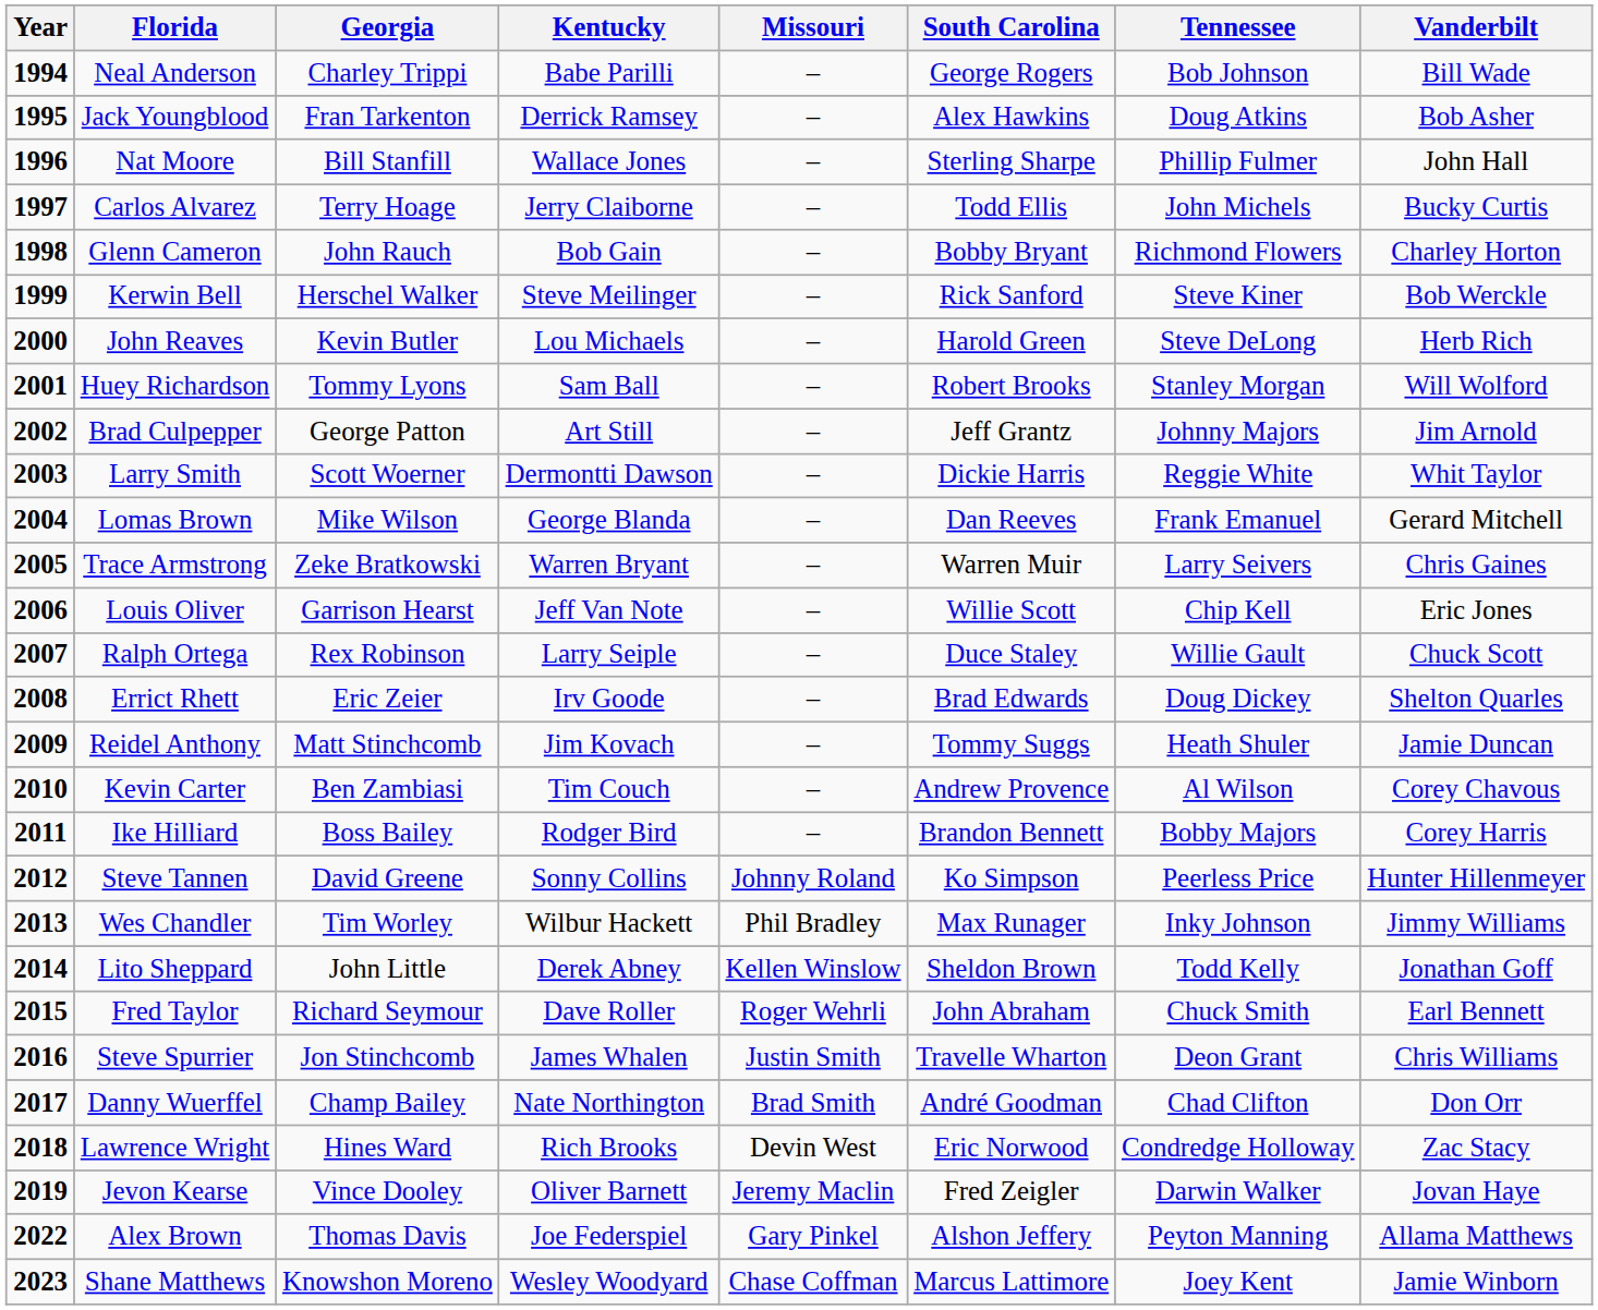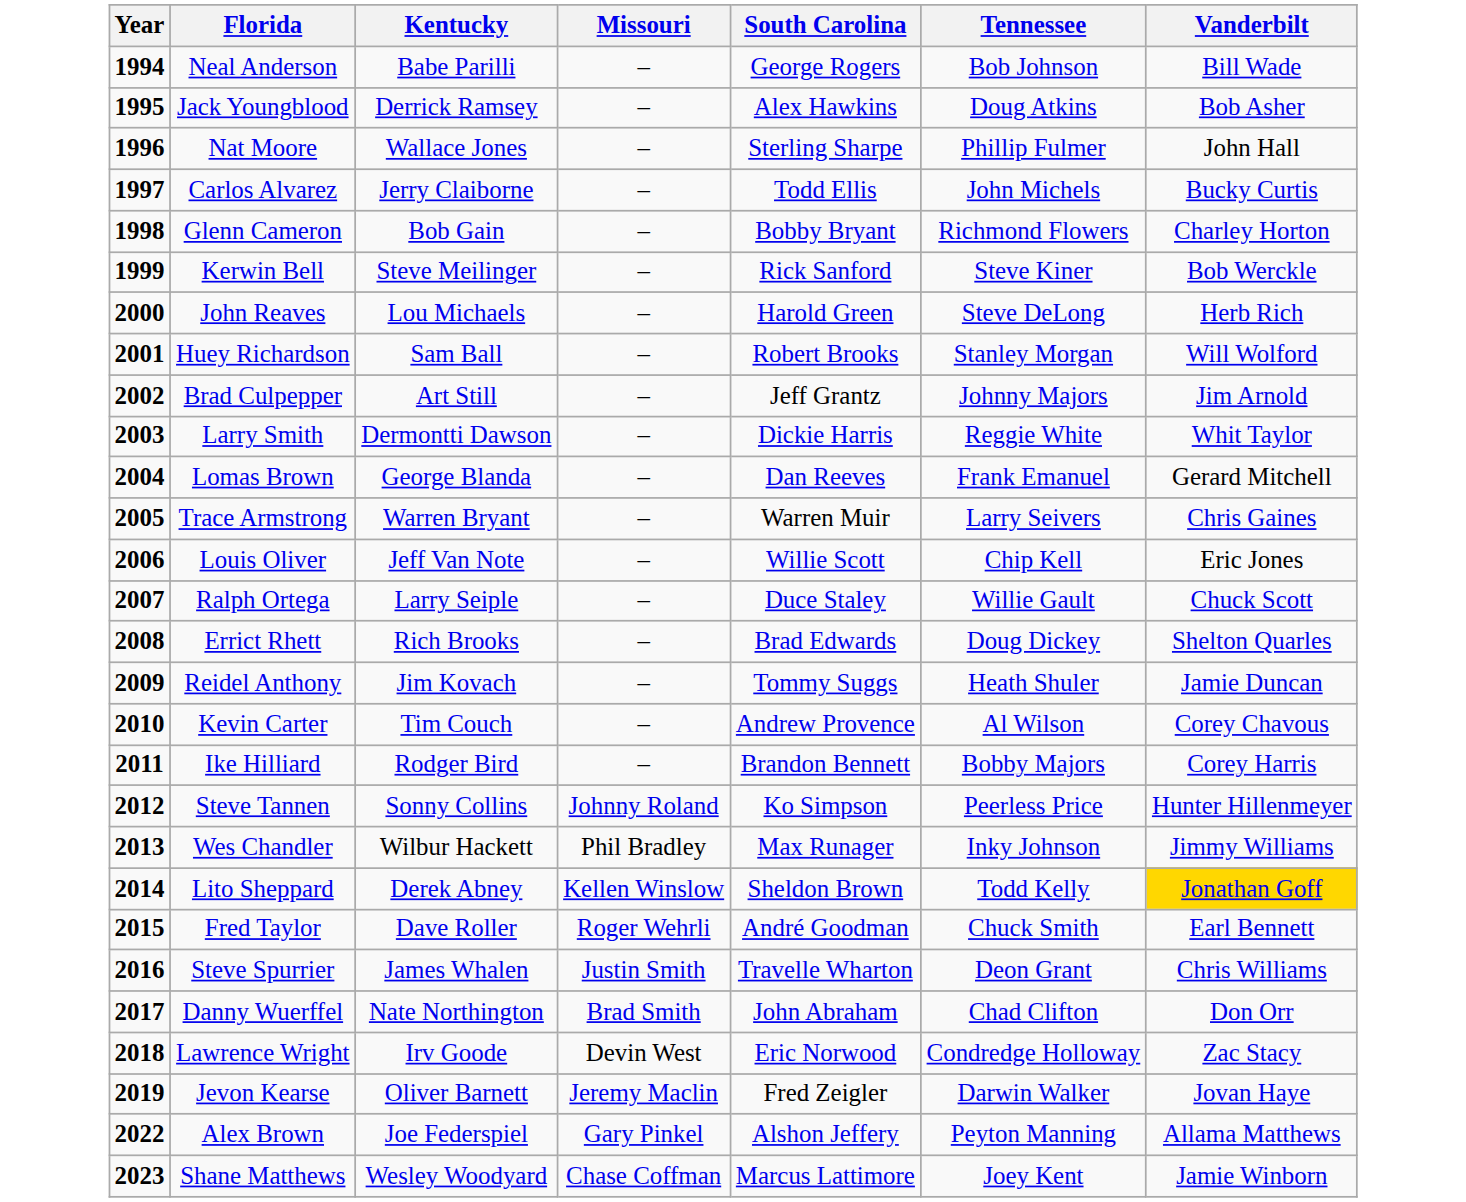 <table class="wikitable" style="text-align:center; white-space:nowrap; font-size:90%; margin: 1em auto;">
 <tr>
 <th>Year</th>
 <th><a href='#'>Florida</a></th>
-<th><a href='#'>Georgia</a></th>
 <th><a href='#'>Kentucky</a></th>
 <th><a href='#'>Missouri</a></th>
 <th><a href='#'>South Carolina</a></th>
 <th><a href='#'>Tennessee</a></th>
 <th><a href='#'>Vanderbilt</a></th>
 </tr>
 <tr>
 <td><strong>1994</strong></td>
 <td><a href='#'>Neal Anderson</a></td>
-<td><a href='#'>Charley Trippi</a></td>
 <td><a href='#'>Babe Parilli</a></td>
 <td>–</td>
 <td><a href='#'>George Rogers</a></td>
 <td><a href='#'>Bob Johnson</a></td>
 <td><a href='#'>Bill Wade</a></td>
 </tr>
 <tr>
 <td><strong>1995</strong></td>
 <td><a href='#'>Jack Youngblood</a></td>
-<td><a href='#'>Fran Tarkenton</a></td>
 <td><a href='#'>Derrick Ramsey</a></td>
 <td>–</td>
 <td><a href='#'>Alex Hawkins</a></td>
 <td><a href='#'>Doug Atkins</a></td>
 <td><a href='#'>Bob Asher</a></td>
 </tr>
 <tr>
 <td><strong>1996</strong></td>
 <td><a href='#'>Nat Moore</a></td>
-<td><a href='#'>Bill Stanfill</a></td>
 <td><a href='#'>Wallace Jones</a></td>
 <td>–</td>
 <td><a href='#'>Sterling Sharpe</a></td>
 <td><a href='#'>Phillip Fulmer</a></td>
 <td>John Hall</td>
 </tr>
 <tr>
 <td><strong>1997</strong></td>
 <td><a href='#'>Carlos Alvarez</a></td>
-<td><a href='#'>Terry Hoage</a></td>
 <td><a href='#'>Jerry Claiborne</a></td>
 <td>–</td>
 <td><a href='#'>Todd Ellis</a></td>
 <td><a href='#'>John Michels</a></td>
 <td><a href='#'>Bucky Curtis</a></td>
 </tr>
 <tr>
 <td><strong>1998</strong></td>
 <td><a href='#'>Glenn Cameron</a></td>
-<td><a href='#'>John Rauch</a></td>
 <td><a href='#'>Bob Gain</a></td>
 <td>–</td>
 <td><a href='#'>Bobby Bryant</a></td>
 <td><a href='#'>Richmond Flowers</a></td>
 <td><a href='#'>Charley Horton</a></td>
 </tr>
 <tr>
 <td><strong>1999</strong></td>
 <td><a href='#'>Kerwin Bell</a></td>
-<td><a href='#'>Herschel Walker</a></td>
 <td><a href='#'>Steve Meilinger</a></td>
 <td>–</td>
 <td><a href='#'>Rick Sanford</a></td>
 <td><a href='#'>Steve Kiner</a></td>
 <td><a href='#'>Bob Werckle</a></td>
 </tr>
 <tr>
 <td><strong>2000</strong></td>
 <td><a href='#'>John Reaves</a></td>
-<td><a href='#'>Kevin Butler</a></td>
 <td><a href='#'>Lou Michaels</a></td>
 <td>–</td>
 <td><a href='#'>Harold Green</a></td>
 <td><a href='#'>Steve DeLong</a></td>
 <td><a href='#'>Herb Rich</a></td>
 </tr>
 <tr>
 <td><strong>2001</strong></td>
 <td><a href='#'>Huey Richardson</a></td>
-<td><a href='#'>Tommy Lyons</a></td>
 <td><a href='#'>Sam Ball</a></td>
 <td>–</td>
 <td><a href='#'>Robert Brooks</a></td>
 <td><a href='#'>Stanley Morgan</a></td>
 <td><a href='#'>Will Wolford</a></td>
 </tr>
 <tr>
 <td><strong>2002</strong></td>
 <td><a href='#'>Brad Culpepper</a></td>
-<td>George Patton</td>
 <td><a href='#'>Art Still</a></td>
 <td>–</td>
 <td>Jeff Grantz</td>
 <td><a href='#'>Johnny Majors</a></td>
 <td><a href='#'>Jim Arnold</a></td>
 </tr>
 <tr>
 <td><strong>2003</strong></td>
 <td><a href='#'>Larry Smith</a></td>
-<td><a href='#'>Scott Woerner</a></td>
 <td><a href='#'>Dermontti Dawson</a></td>
 <td>–</td>
 <td><a href='#'>Dickie Harris</a></td>
 <td><a href='#'>Reggie White</a></td>
 <td><a href='#'>Whit Taylor</a></td>
 </tr>
 <tr>
 <td><strong>2004</strong></td>
 <td><a href='#'>Lomas Brown</a></td>
-<td><a href='#'>Mike Wilson</a></td>
 <td><a href='#'>George Blanda</a></td>
 <td>–</td>
 <td><a href='#'>Dan Reeves</a></td>
 <td><a href='#'>Frank Emanuel</a></td>
 <td>Gerard Mitchell</td>
 </tr>
 <tr>
 <td><strong>2005</strong></td>
 <td><a href='#'>Trace Armstrong</a></td>
-<td><a href='#'>Zeke Bratkowski</a></td>
 <td><a href='#'>Warren Bryant</a></td>
 <td>–</td>
 <td>Warren Muir</td>
 <td><a href='#'>Larry Seivers</a></td>
 <td><a href='#'>Chris Gaines</a></td>
 </tr>
 <tr>
 <td><strong>2006</strong></td>
 <td><a href='#'>Louis Oliver</a></td>
-<td><a href='#'>Garrison Hearst</a></td>
 <td><a href='#'>Jeff Van Note</a></td>
 <td>–</td>
 <td><a href='#'>Willie Scott</a></td>
 <td><a href='#'>Chip Kell</a></td>
 <td>Eric Jones</td>
 </tr>
 <tr>
 <td><strong>2007</strong></td>
 <td><a href='#'>Ralph Ortega</a></td>
-<td><a href='#'>Rex Robinson</a></td>
 <td><a href='#'>Larry Seiple</a></td>
 <td>–</td>
 <td><a href='#'>Duce Staley</a></td>
 <td><a href='#'>Willie Gault</a></td>
 <td><a href='#'>Chuck Scott</a></td>
 </tr>
 <tr>
 <td><strong>2008</strong></td>
 <td><a href='#'>Errict Rhett</a></td>
-<td><a href='#'>Eric Zeier</a></td>
-<td><a href='#'>Irv Goode</a></td>
+<td><a href='#'>Rich Brooks</a></td>
 <td>–</td>
 <td><a href='#'>Brad Edwards</a></td>
 <td><a href='#'>Doug Dickey</a></td>
 <td><a href='#'>Shelton Quarles</a></td>
 </tr>
 <tr>
 <td><strong>2009</strong></td>
 <td><a href='#'>Reidel Anthony</a></td>
-<td><a href='#'>Matt Stinchcomb</a></td>
 <td><a href='#'>Jim Kovach</a></td>
 <td>–</td>
 <td><a href='#'>Tommy Suggs</a></td>
 <td><a href='#'>Heath Shuler</a></td>
 <td><a href='#'>Jamie Duncan</a></td>
 </tr>
 <tr>
 <td><strong>2010</strong></td>
 <td><a href='#'>Kevin Carter</a></td>
-<td><a href='#'>Ben Zambiasi</a></td>
 <td><a href='#'>Tim Couch</a></td>
 <td>–</td>
 <td><a href='#'>Andrew Provence</a></td>
 <td><a href='#'>Al Wilson</a></td>
 <td><a href='#'>Corey Chavous</a></td>
 </tr>
 <tr>
 <td><strong>2011</strong></td>
 <td><a href='#'>Ike Hilliard</a></td>
-<td><a href='#'>Boss Bailey</a></td>
 <td><a href='#'>Rodger Bird</a></td>
 <td>–</td>
 <td><a href='#'>Brandon Bennett</a></td>
 <td><a href='#'>Bobby Majors</a></td>
 <td><a href='#'>Corey Harris</a></td>
 </tr>
 <tr>
 <td><strong>2012</strong></td>
 <td><a href='#'>Steve Tannen</a></td>
-<td><a href='#'>David Greene</a></td>
 <td><a href='#'>Sonny Collins</a></td>
 <td><a href='#'>Johnny Roland</a></td>
 <td><a href='#'>Ko Simpson</a></td>
 <td><a href='#'>Peerless Price</a></td>
 <td><a href='#'>Hunter Hillenmeyer</a></td>
 </tr>
 <tr>
 <td><strong>2013</strong></td>
 <td><a href='#'>Wes Chandler</a></td>
-<td><a href='#'>Tim Worley</a></td>
 <td>Wilbur Hackett</td>
 <td>Phil Bradley</td>
 <td><a href='#'>Max Runager</a></td>
 <td><a href='#'>Inky Johnson</a></td>
 <td><a href='#'>Jimmy  Williams</a></td>
 </tr>
 <tr>
 <td><strong>2014</strong></td>
 <td><a href='#'>Lito Sheppard</a></td>
-<td>John Little</td>
 <td><a href='#'>Derek Abney</a></td>
 <td><a href='#'>Kellen Winslow</a></td>
 <td><a href='#'>Sheldon Brown</a></td>
 <td><a href='#'>Todd Kelly</a></td>
-<td><a href='#'>Jonathan Goff</a></td>
+<td style="background: gold;"><a href='#'>Jonathan Goff</a></td>
 </tr>
 <tr>
 <td><strong>2015</strong></td>
 <td><a href='#'>Fred Taylor</a></td>
-<td><a href='#'>Richard Seymour</a></td>
 <td><a href='#'>Dave Roller</a></td>
 <td><a href='#'>Roger Wehrli</a></td>
-<td><a href='#'>John Abraham</a></td>
+<td><a href='#'>André Goodman</a></td>
 <td><a href='#'>Chuck Smith</a></td>
 <td><a href='#'>Earl Bennett</a></td>
 </tr>
 <tr>
 <td><strong>2016</strong></td>
 <td><a href='#'>Steve Spurrier</a></td>
-<td><a href='#'>Jon Stinchcomb</a></td>
 <td><a href='#'>James Whalen</a></td>
 <td><a href='#'>Justin Smith</a></td>
 <td><a href='#'>Travelle Wharton</a></td>
 <td><a href='#'>Deon Grant</a></td>
 <td><a href='#'>Chris Williams</a></td>
 </tr>
 <tr>
 <td><strong>2017</strong></td>
 <td><a href='#'>Danny Wuerffel</a></td>
-<td><a href='#'>Champ Bailey</a></td>
 <td><a href='#'>Nate Northington</a></td>
 <td><a href='#'>Brad Smith</a></td>
-<td><a href='#'>André Goodman</a></td>
+<td><a href='#'>John Abraham</a></td>
 <td><a href='#'>Chad Clifton</a></td>
 <td><a href='#'>Don Orr</a></td>
 </tr>
 <tr>
 <td><strong>2018</strong></td>
 <td><a href='#'>Lawrence Wright</a></td>
-<td><a href='#'>Hines Ward</a></td>
-<td><a href='#'>Rich Brooks</a></td>
+<td><a href='#'>Irv Goode</a></td>
 <td>Devin West</td>
 <td><a href='#'>Eric Norwood</a></td>
 <td><a href='#'>Condredge Holloway</a></td>
 <td><a href='#'>Zac Stacy</a></td>
 </tr>
 <tr>
 <td><strong>2019</strong></td>
 <td><a href='#'>Jevon Kearse</a></td>
-<td><a href='#'>Vince Dooley</a></td>
 <td><a href='#'>Oliver Barnett</a></td>
 <td><a href='#'>Jeremy Maclin</a></td>
 <td>Fred Zeigler</td>
 <td><a href='#'>Darwin Walker</a></td>
 <td><a href='#'>Jovan Haye</a></td>
 </tr>
 <tr>
 <td><strong>2022</strong></td>
 <td><a href='#'>Alex Brown</a></td>
-<td><a href='#'>Thomas Davis</a></td>
 <td><a href='#'>Joe Federspiel</a></td>
 <td><a href='#'>Gary Pinkel</a></td>
 <td><a href='#'>Alshon Jeffery</a></td>
 <td><a href='#'>Peyton Manning</a></td>
 <td><a href='#'>Allama Matthews</a></td>
 </tr>
 <tr>
 <td><strong>2023</strong></td>
 <td><a href='#'>Shane Matthews</a></td>
-<td><a href='#'>Knowshon Moreno</a></td>
 <td><a href='#'>Wesley Woodyard</a></td>
 <td><a href='#'>Chase Coffman</a></td>
 <td><a href='#'>Marcus Lattimore</a></td>
 <td><a href='#'>Joey Kent</a></td>
 <td><a href='#'>Jamie Winborn</a></td>
 </tr>
 </table>
